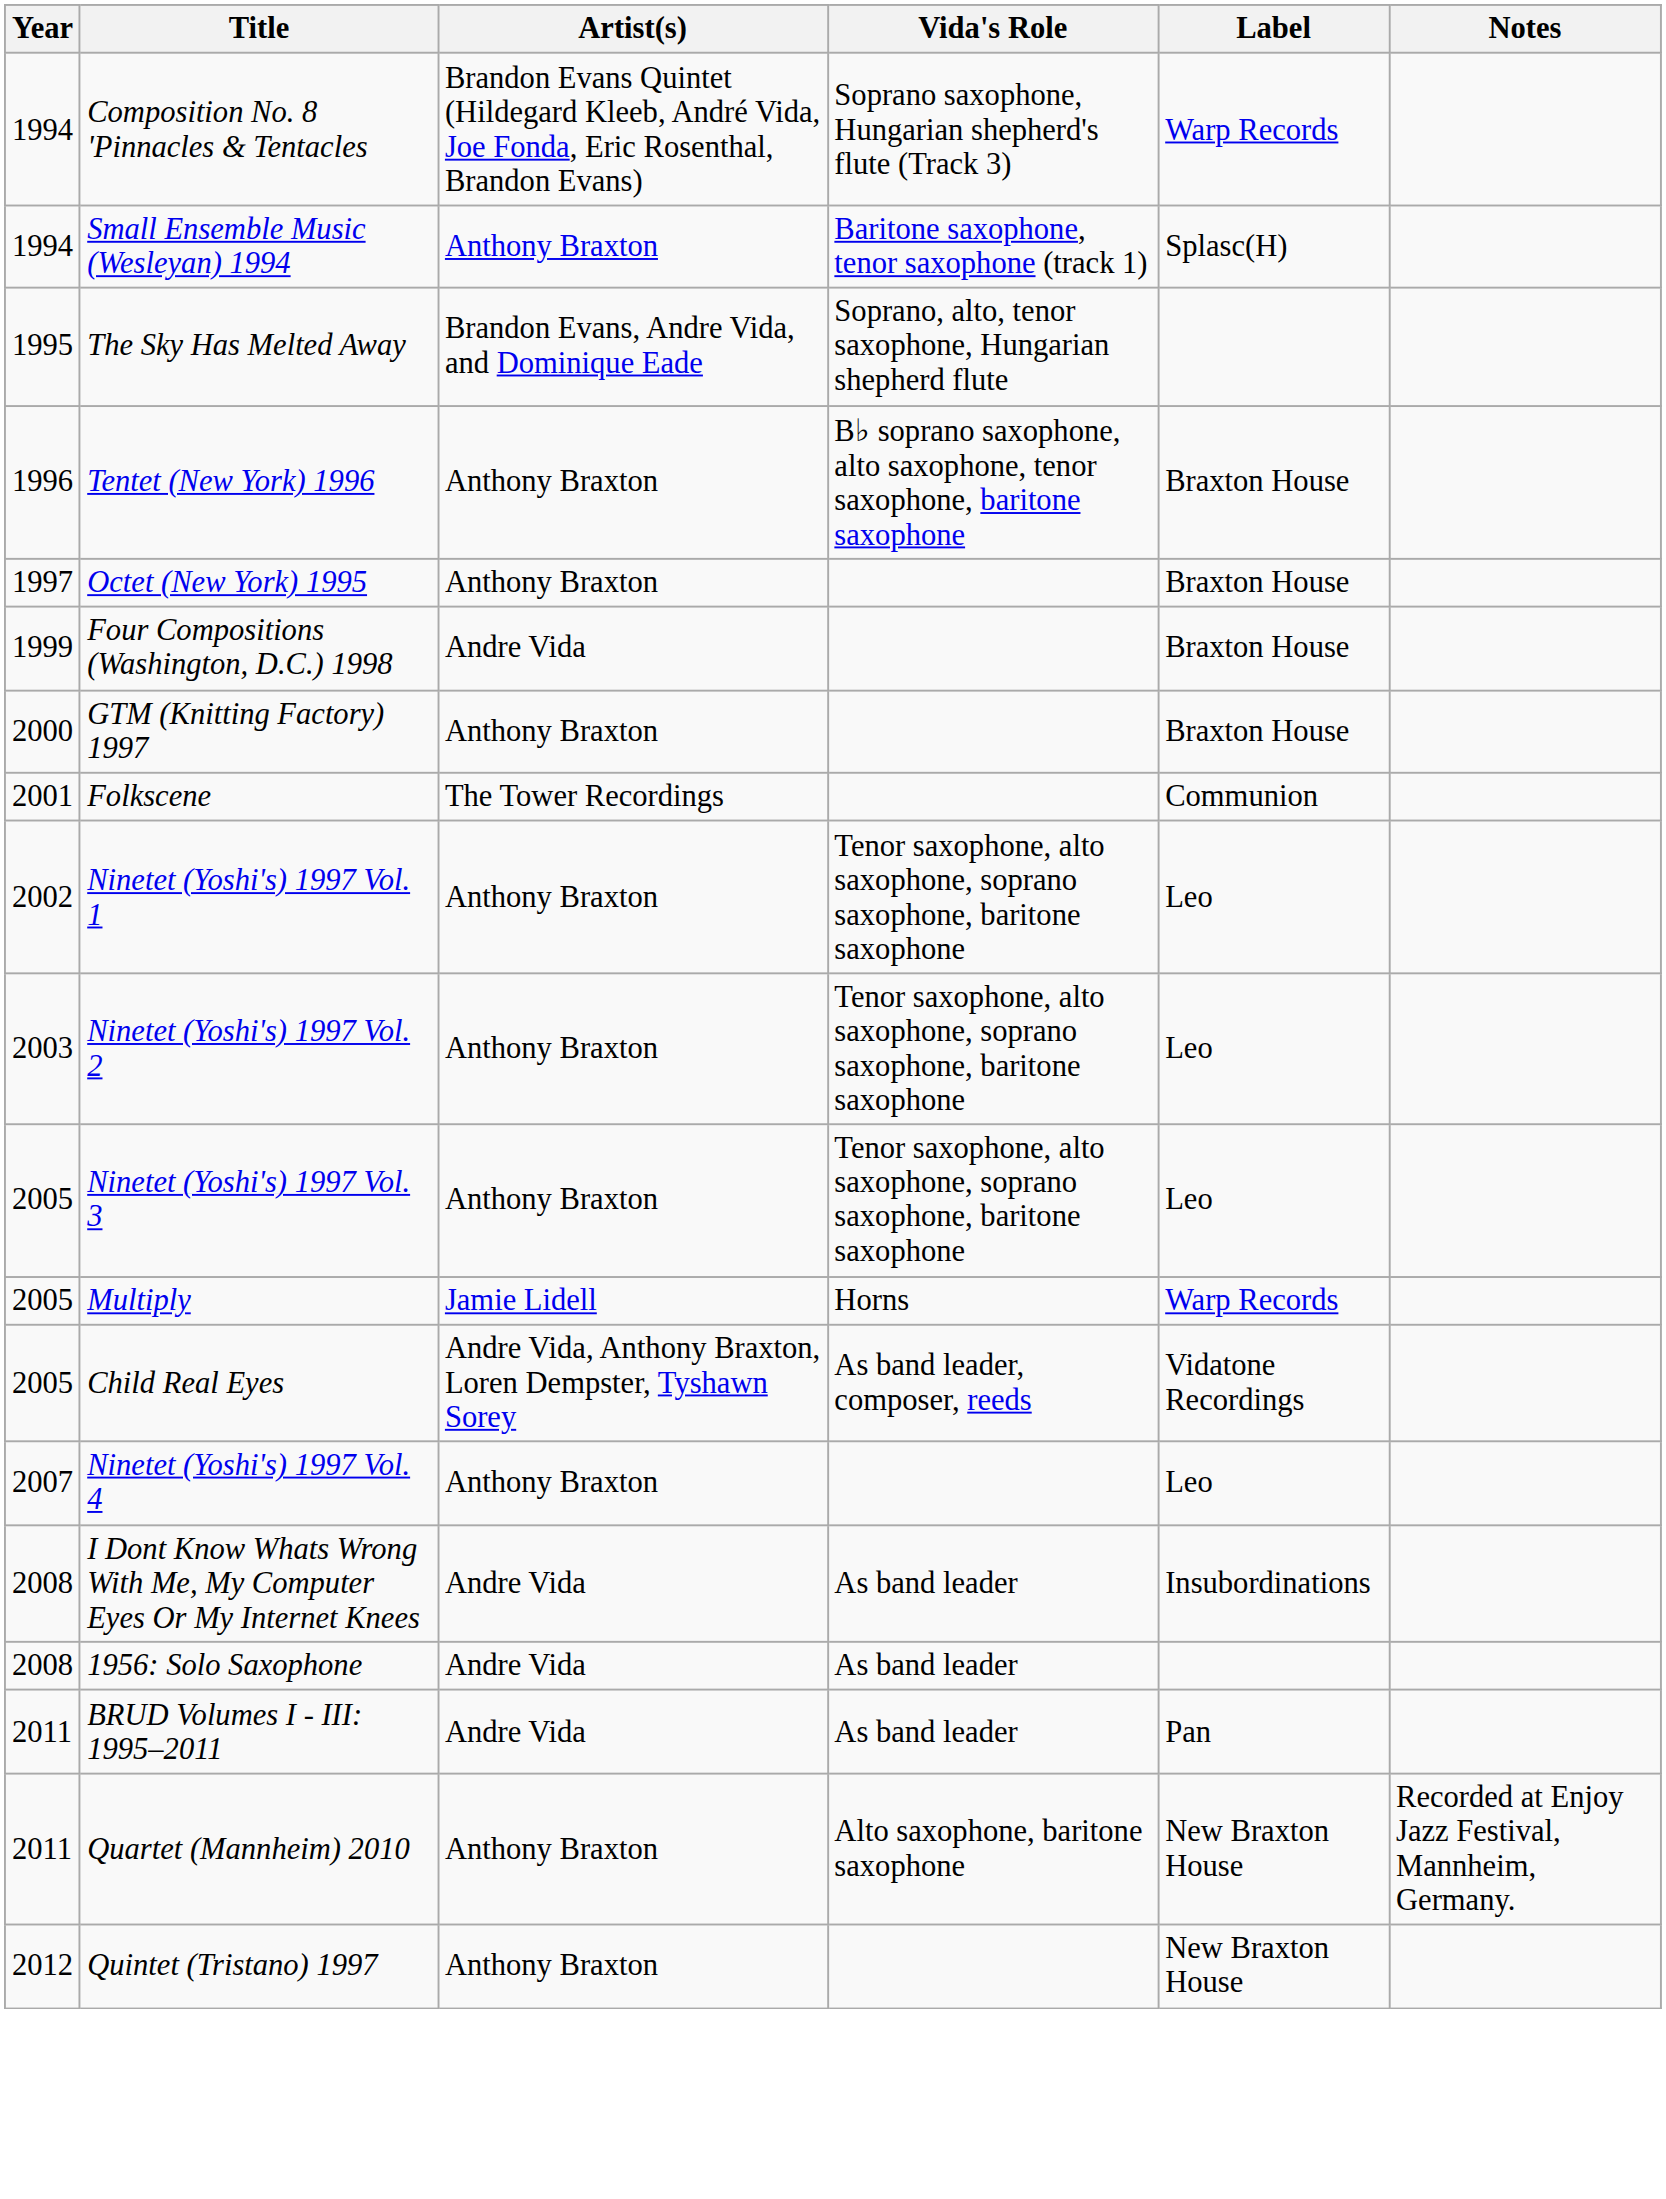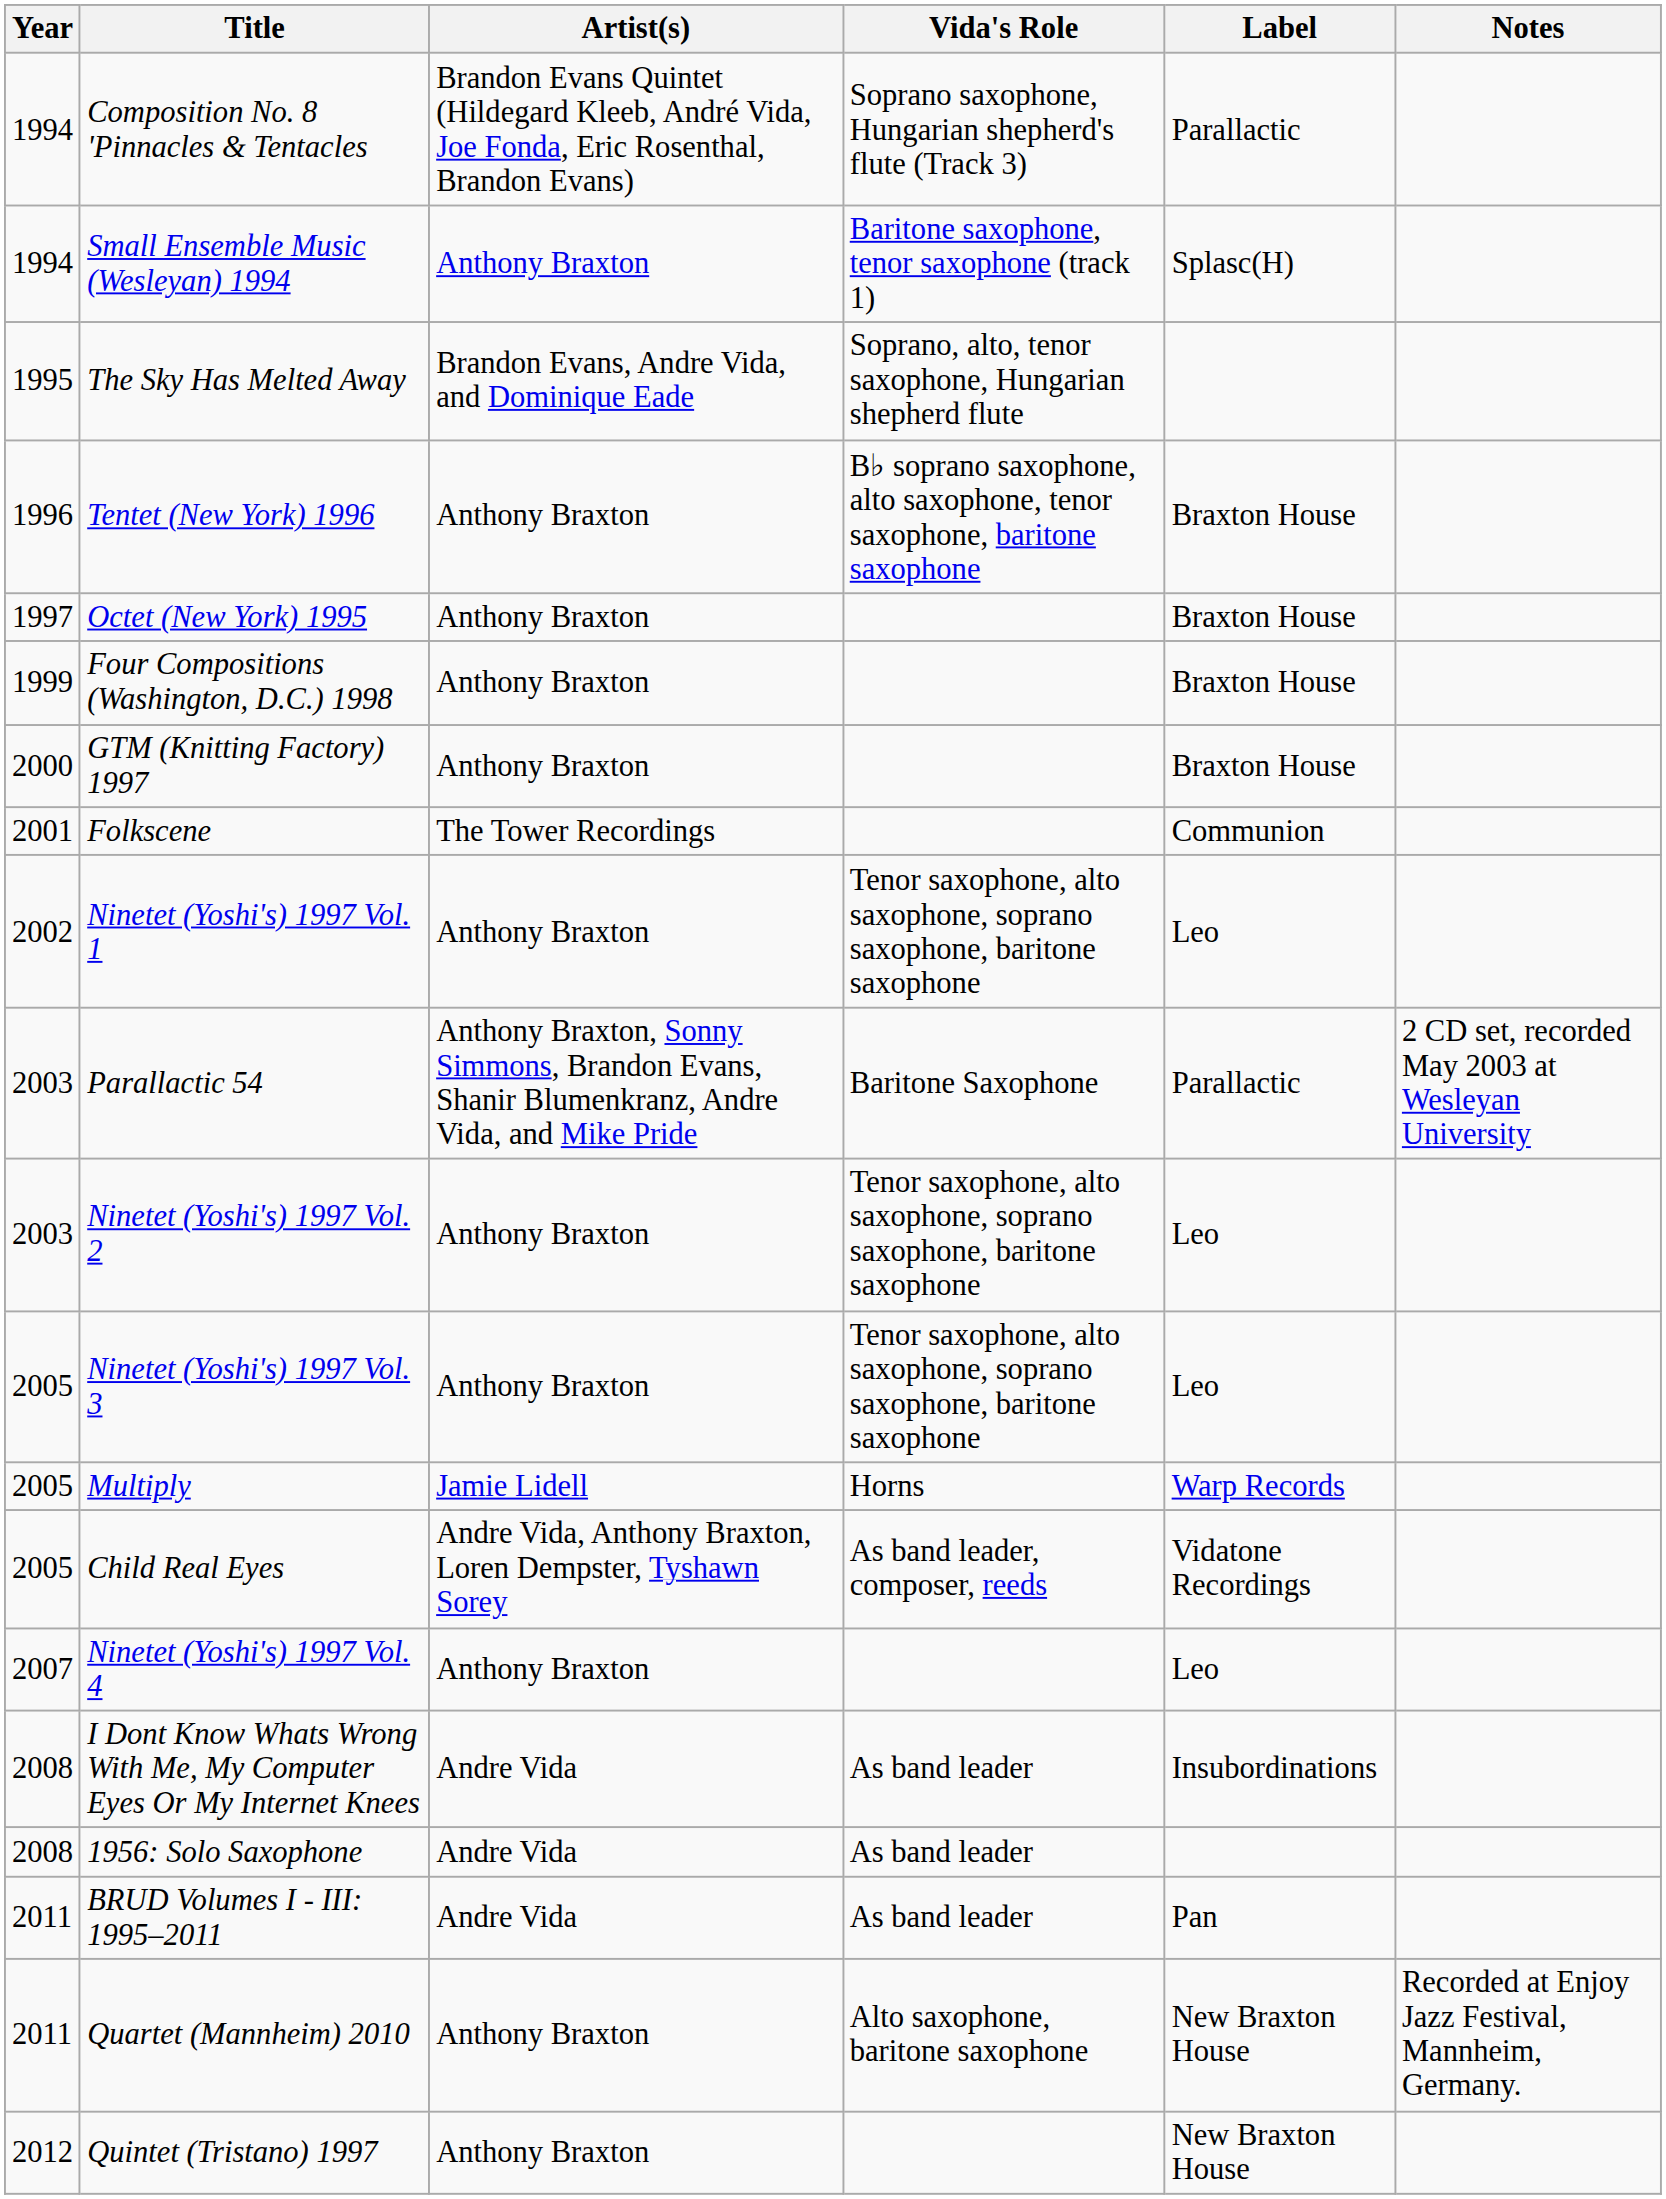 <table class="wikitable sortable">
 <tr>
 <th>Year</th>
 <th>Title</th>
 <th>Artist(s)</th>
 <th>Vida's Role</th>
 <th>Label</th>
 <th>Notes</th>
 </tr>
 <tr>
 <td>1994</td>
 <td><em>Composition No. 8 'Pinnacles & Tentacles</em></td>
 <td>Brandon Evans Quintet (Hildegard Kleeb, André Vida, <a href='#'>Joe Fonda</a>, Eric Rosenthal, Brandon Evans)</td>
 <td>Soprano saxophone, Hungarian shepherd's flute (Track 3)</td>
-<td><a href='#'>Warp Records</a></td>
+<td>Parallactic</td>
 <td></td>
 </tr>
 <tr>
 <td>1994</td>
 <td><em><a href='#'>Small Ensemble Music (Wesleyan) 1994</a></em></td>
 <td><a href='#'>Anthony Braxton</a></td>
 <td><a href='#'>Baritone saxophone</a>, <a href='#'>tenor saxophone</a> (track 1)</td>
 <td>Splasc(H)</td>
 <td></td>
 </tr>
 <tr>
 <td>1995</td>
 <td><em>The Sky Has Melted Away</em></td>
 <td>Brandon Evans, Andre Vida, and <a href='#'>Dominique Eade</a></td>
 <td>Soprano, alto, tenor saxophone, Hungarian shepherd flute</td>
 <td></td>
 <td></td>
 </tr>
 <tr>
 <td>1996</td>
 <td><em><a href='#'>Tentet (New York) 1996</a></em></td>
 <td>Anthony Braxton</td>
 <td>B♭ soprano saxophone, alto saxophone, tenor saxophone, <a href='#'>baritone saxophone</a></td>
 <td>Braxton House</td>
 <td></td>
 </tr>
 <tr>
 <td>1997</td>
 <td><em><a href='#'>Octet (New York) 1995</a></em></td>
 <td>Anthony Braxton</td>
 <td></td>
 <td>Braxton House</td>
 <td></td>
 </tr>
 <tr>
 <td>1999</td>
 <td><em>Four Compositions (Washington, D.C.) 1998</em></td>
-<td>Andre Vida</td>
+<td>Anthony Braxton</td>
 <td></td>
 <td>Braxton House</td>
 <td></td>
 </tr>
 <tr>
 <td>2000</td>
 <td><em>GTM (Knitting Factory) 1997</em></td>
 <td>Anthony Braxton</td>
 <td></td>
 <td>Braxton House</td>
 <td></td>
 </tr>
 <tr>
 <td>2001</td>
 <td><em>Folkscene</em></td>
 <td>The Tower Recordings</td>
 <td></td>
 <td>Communion</td>
 <td></td>
 </tr>
 <tr>
 <td>2002</td>
 <td><em><a href='#'>Ninetet (Yoshi's) 1997 Vol. 1</a></em></td>
 <td>Anthony Braxton</td>
 <td>Tenor saxophone, alto saxophone, soprano saxophone, baritone saxophone</td>
 <td>Leo</td>
 <td></td>
+</tr>
+<tr>
+<td>2003</td>
+<td><em>Parallactic 54</em></td>
+<td>Anthony Braxton, <a href='#'>Sonny Simmons</a>, Brandon Evans, Shanir Blumenkranz, Andre Vida, and <a href='#'>Mike Pride</a></td>
+<td>Baritone Saxophone</td>
+<td>Parallactic</td>
+<td>2 CD set, recorded May 2003 at <a href='#'>Wesleyan University</a></td>
 </tr>
 <tr>
 <td>2003</td>
 <td><em><a href='#'>Ninetet (Yoshi's) 1997 Vol. 2</a></em></td>
 <td>Anthony Braxton</td>
 <td>Tenor saxophone, alto saxophone, soprano saxophone, baritone saxophone</td>
 <td>Leo</td>
 <td></td>
 </tr>
 <tr>
 <td>2005</td>
 <td><em><a href='#'>Ninetet (Yoshi's) 1997 Vol. 3</a></em></td>
 <td>Anthony Braxton</td>
 <td>Tenor saxophone, alto saxophone, soprano saxophone, baritone saxophone</td>
 <td>Leo</td>
 <td></td>
 </tr>
 <tr>
 <td>2005</td>
 <td><a href='#'><em>Multiply</em></a></td>
 <td><a href='#'>Jamie Lidell</a></td>
 <td>Horns</td>
 <td><a href='#'>Warp Records</a></td>
 <td></td>
 </tr>
 <tr>
 <td>2005</td>
 <td><em>Child Real Eyes</em></td>
 <td>Andre Vida, Anthony Braxton, Loren Dempster, <a href='#'>Tyshawn Sorey</a></td>
 <td>As band leader, composer, <a href='#'>reeds</a></td>
 <td>Vidatone Recordings</td>
 <td></td>
 </tr>
 <tr>
 <td>2007</td>
 <td><em><a href='#'>Ninetet (Yoshi's) 1997 Vol. 4</a></em></td>
 <td>Anthony Braxton</td>
 <td></td>
 <td>Leo</td>
 <td></td>
 </tr>
 <tr>
 <td>2008</td>
 <td><em>I Dont Know Whats Wrong With Me, My Computer Eyes Or My Internet Knees</em></td>
 <td>Andre Vida</td>
 <td>As band leader</td>
 <td>Insubordinations</td>
 <td></td>
 </tr>
 <tr>
 <td>2008</td>
 <td><em>1956: Solo Saxophone</em></td>
 <td>Andre Vida</td>
 <td>As band leader</td>
 <td></td>
 <td></td>
 </tr>
 <tr>
 <td>2011</td>
 <td><em>BRUD Volumes I - III: 1995–2011</em></td>
 <td>Andre Vida</td>
 <td>As band leader</td>
 <td>Pan</td>
 <td></td>
 </tr>
 <tr>
 <td>2011</td>
 <td><em>Quartet (Mannheim) 2010</em></td>
 <td>Anthony Braxton</td>
 <td>Alto saxophone, baritone saxophone</td>
 <td>New Braxton House</td>
 <td>Recorded at Enjoy Jazz Festival, Mannheim, Germany.</td>
 </tr>
 <tr>
 <td>2012</td>
 <td><em>Quintet (Tristano) 1997</em></td>
 <td>Anthony Braxton</td>
 <td></td>
 <td>New Braxton House</td>
 <td></td>
 </tr>
 </table>
